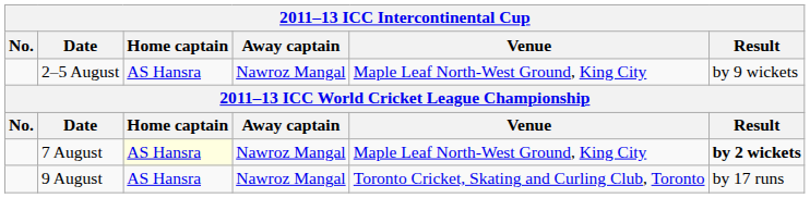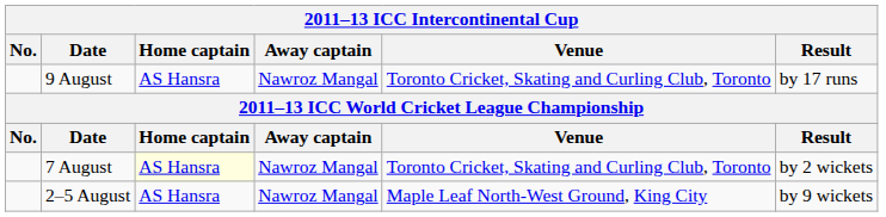 <table class="wikitable">
 <tr>
 <th colspan="6"><a href='#'>2011–13 ICC Intercontinental Cup</a></th>
 </tr>
 <tr>
 <th>No.</th>
 <th>Date</th>
 <th>Home captain</th>
 <th>Away captain</th>
 <th>Venue</th>
 <th>Result</th>
 </tr>
 <tr>
 <td></td>
-<td>2–5 August</td>
+<td>9 August</td>
 <td><a href='#'>AS Hansra</a></td>
 <td><a href='#'>Nawroz Mangal</a></td>
-<td><a href='#'>Maple Leaf North-West Ground</a>, <a href='#'>King City</a></td>
-<td> by 9 wickets</td>
+<td><a href='#'>Toronto Cricket, Skating and Curling Club</a>, <a href='#'>Toronto</a></td>
+<td> by 17 runs</td>
 </tr>
 <tr>
 <th colspan="6"><a href='#'>2011–13 ICC World Cricket League Championship</a></th>
 </tr>
 <tr>
 <th>No.</th>
 <th>Date</th>
 <th>Home captain</th>
 <th>Away captain</th>
 <th>Venue</th>
 <th>Result</th>
 </tr>
 <tr>
 <td></td>
 <td>7 August</td>
 <td style="background: lightyellow;"><a href='#'>AS Hansra</a></td>
 <td><a href='#'>Nawroz Mangal</a></td>
-<td><a href='#'>Maple Leaf North-West Ground</a>, <a href='#'>King City</a></td>
-<td><strong> by 2 wickets</strong></td>
+<td><a href='#'>Toronto Cricket, Skating and Curling Club</a>, <a href='#'>Toronto</a></td>
+<td> by 2 wickets</td>
 </tr>
 <tr>
 <td></td>
-<td>9 August</td>
+<td>2–5 August</td>
 <td><a href='#'>AS Hansra</a></td>
 <td><a href='#'>Nawroz Mangal</a></td>
-<td><a href='#'>Toronto Cricket, Skating and Curling Club</a>, <a href='#'>Toronto</a></td>
-<td> by 17 runs</td>
+<td><a href='#'>Maple Leaf North-West Ground</a>, <a href='#'>King City</a></td>
+<td> by 9 wickets</td>
 </tr>
 </table>
